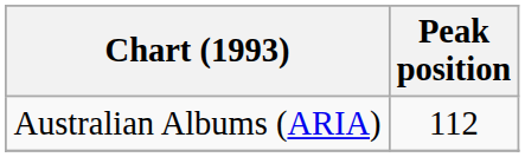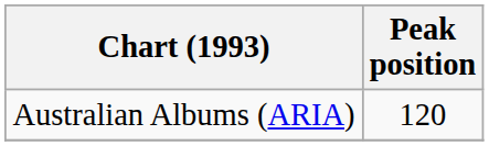 <table class="wikitable sortable plainrowheaders" style="text-align:center">
 <tr>
 <th scope="col">Chart (1993)</th>
 <th scope="col">Peak<br>position</th>
 </tr>
 <tr>
 <td>Australian Albums (<a href='#'>ARIA</a>)</td>
-<td>112</td>
+<td>120</td>
 </tr>
 <tr>
 </tr>
 <tr>
 </tr>
 <tr>
 </tr>
 <tr>
 </tr>
 <tr>
 </tr>
 </table>
